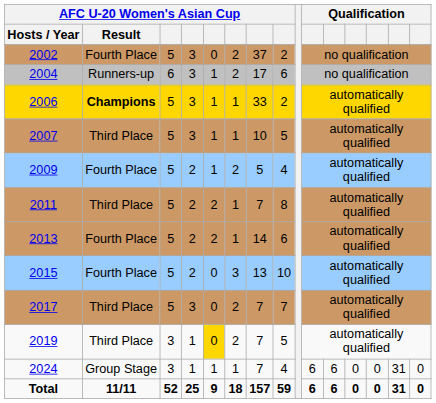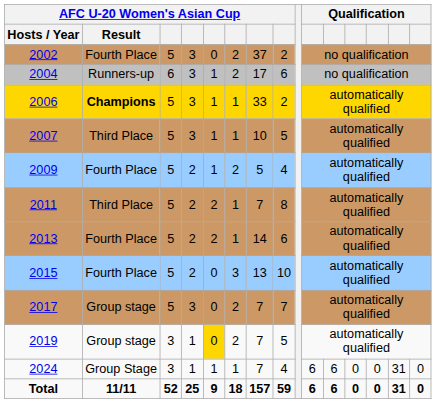 <table class="wikitable" style="text-align: center;">
 <tr>
 <th colspan=8><a href='#'>AFC U-20 Women's Asian Cup</a></th>
 <th width=1 rowspan=14></th>
 <th colspan=6>Qualification</th>
 </tr>
 <tr>
 <th>Hosts / Year</th>
 <th>Result</th>
 <th width=20></th>
 <th width=20></th>
 <th width=20></th>
 <th width=20></th>
 <th width=20></th>
 <th width=20></th>
 <th width=20></th>
 <th width=20></th>
 <th width=20></th>
 <th width=20></th>
 <th width=20></th>
 <th width=20></th>
 </tr>
 <tr bgcolor=#cc9966>
 <td> <a href='#'>2002</a></td>
 <td>Fourth Place</td>
 <td>5</td>
 <td>3</td>
 <td>0</td>
 <td>2</td>
 <td>37</td>
 <td>2</td>
 <td colspan=6>no qualification</td>
 </tr>
 <tr bgcolor=silver>
 <td> <a href='#'>2004</a></td>
 <td>Runners-up</td>
 <td>6</td>
 <td>3</td>
 <td>1</td>
 <td>2</td>
 <td>17</td>
 <td>6</td>
 <td colspan=6>no qualification</td>
 </tr>
 <tr bgcolor=gold>
 <td> <a href='#'>2006</a></td>
 <td><strong>Champions</strong></td>
 <td>5</td>
 <td>3</td>
 <td>1</td>
 <td>1</td>
 <td>33</td>
 <td>2</td>
 <td colspan=6>automatically qualified</td>
 </tr>
 <tr bgcolor=#cc9966>
 <td> <a href='#'>2007</a></td>
 <td>Third Place</td>
 <td>5</td>
 <td>3</td>
 <td>1</td>
 <td>1</td>
 <td>10</td>
 <td>5</td>
 <td colspan=6>automatically qualified</td>
 </tr>
 <tr bgcolor=#9acdff>
 <td> <a href='#'>2009</a></td>
 <td>Fourth Place</td>
 <td>5</td>
 <td>2</td>
 <td>1</td>
 <td>2</td>
 <td>5</td>
 <td>4</td>
 <td colspan=6>automatically qualified</td>
 </tr>
 <tr bgcolor=#cc9966>
 <td> <a href='#'>2011</a></td>
 <td>Third Place</td>
 <td>5</td>
 <td>2</td>
 <td>2</td>
 <td>1</td>
 <td>7</td>
 <td>8</td>
 <td colspan=6>automatically qualified</td>
 </tr>
 <tr bgcolor=#cc9966>
 <td> <a href='#'>2013</a></td>
 <td>Fourth Place</td>
 <td>5</td>
 <td>2</td>
 <td>2</td>
 <td>1</td>
 <td>14</td>
 <td>6</td>
 <td colspan=6>automatically qualified</td>
 </tr>
 <tr bgcolor=#9acdff>
 <td> <a href='#'>2015</a></td>
 <td>Fourth Place</td>
 <td>5</td>
 <td>2</td>
 <td>0</td>
 <td>3</td>
 <td>13</td>
 <td>10</td>
 <td colspan=6>automatically qualified</td>
 </tr>
 <tr bgcolor=#cc9966>
 <td> <a href='#'>2017</a></td>
-<td>Third Place</td>
+<td>Group stage</td>
 <td>5</td>
 <td>3</td>
 <td>0</td>
 <td>2</td>
 <td>7</td>
 <td>7</td>
 <td colspan=6>automatically qualified</td>
 </tr>
 <tr>
 <td> <a href='#'>2019</a></td>
-<td>Third Place</td>
+<td>Group stage</td>
 <td>3</td>
 <td>1</td>
 <td style="background: gold;">0</td>
 <td>2</td>
 <td>7</td>
 <td>5</td>
 <td colspan=6>automatically qualified</td>
 </tr>
 <tr>
 <td> <a href='#'>2024</a></td>
 <td>Group Stage</td>
 <td>3</td>
 <td>1</td>
 <td>1</td>
 <td>1</td>
 <td>7</td>
 <td>4</td>
 <td>6</td>
 <td>6</td>
 <td>0</td>
 <td>0</td>
 <td>31</td>
 <td>0</td>
 </tr>
 <tr>
 <td><strong>Total</strong></td>
 <td><strong>11/11</strong></td>
 <td><strong>52</strong></td>
 <td><strong>25</strong></td>
 <td><strong>9</strong></td>
 <td><strong>18</strong></td>
 <td><strong>157</strong></td>
 <td><strong>59</strong></td>
 <td><strong>6</strong></td>
 <td><strong>6</strong></td>
 <td><strong>0</strong></td>
 <td><strong>0</strong></td>
 <td><strong>31</strong></td>
 <td><strong>0</strong></td>
 </tr>
 </table>
